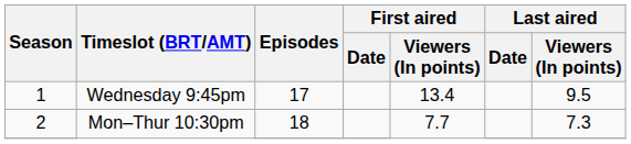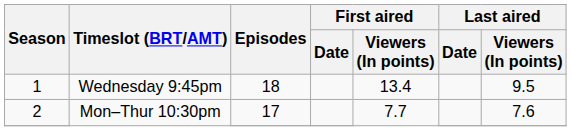 <table class="wikitable" style="text-align: center">
 <tr>
 <th scope="col" rowspan="2">Season</th>
 <th scope="col" rowspan="2">Timeslot (<a href='#'>BRT</a>/<a href='#'>AMT</a>)</th>
 <th scope="col" rowspan="2" colspan="1">Episodes</th>
 <th scope="col" colspan="2">First aired</th>
 <th scope="col" colspan="2">Last aired</th>
 </tr>
 <tr>
 <th scope="col">Date</th>
 <th scope="col">Viewers<br>(In points)</th>
 <th scope="col">Date</th>
 <th scope="col">Viewers<br>(In points)</th>
 </tr>
 <tr>
 <td rowspan="1">1</td>
 <td rowspan="1">Wednesday 9:45pm</td>
-<td rowspan="1">17</td>
+<td rowspan="1">18</td>
 <td></td>
 <td rowspan="1">13.4</td>
 <td></td>
 <td rowspan="1">9.5</td>
 </tr>
 <tr>
 <td rowspan="1">2</td>
 <td rowspan="2">Mon–Thur 10:30pm</td>
-<td rowspan="1">18</td>
+<td rowspan="1">17</td>
 <td></td>
 <td rowspan="2">7.7</td>
 <td></td>
-<td rowspan="1">7.3</td>
+<td rowspan="1">7.6</td>
 </tr>
 <tr>
 </tr>
 </table>
